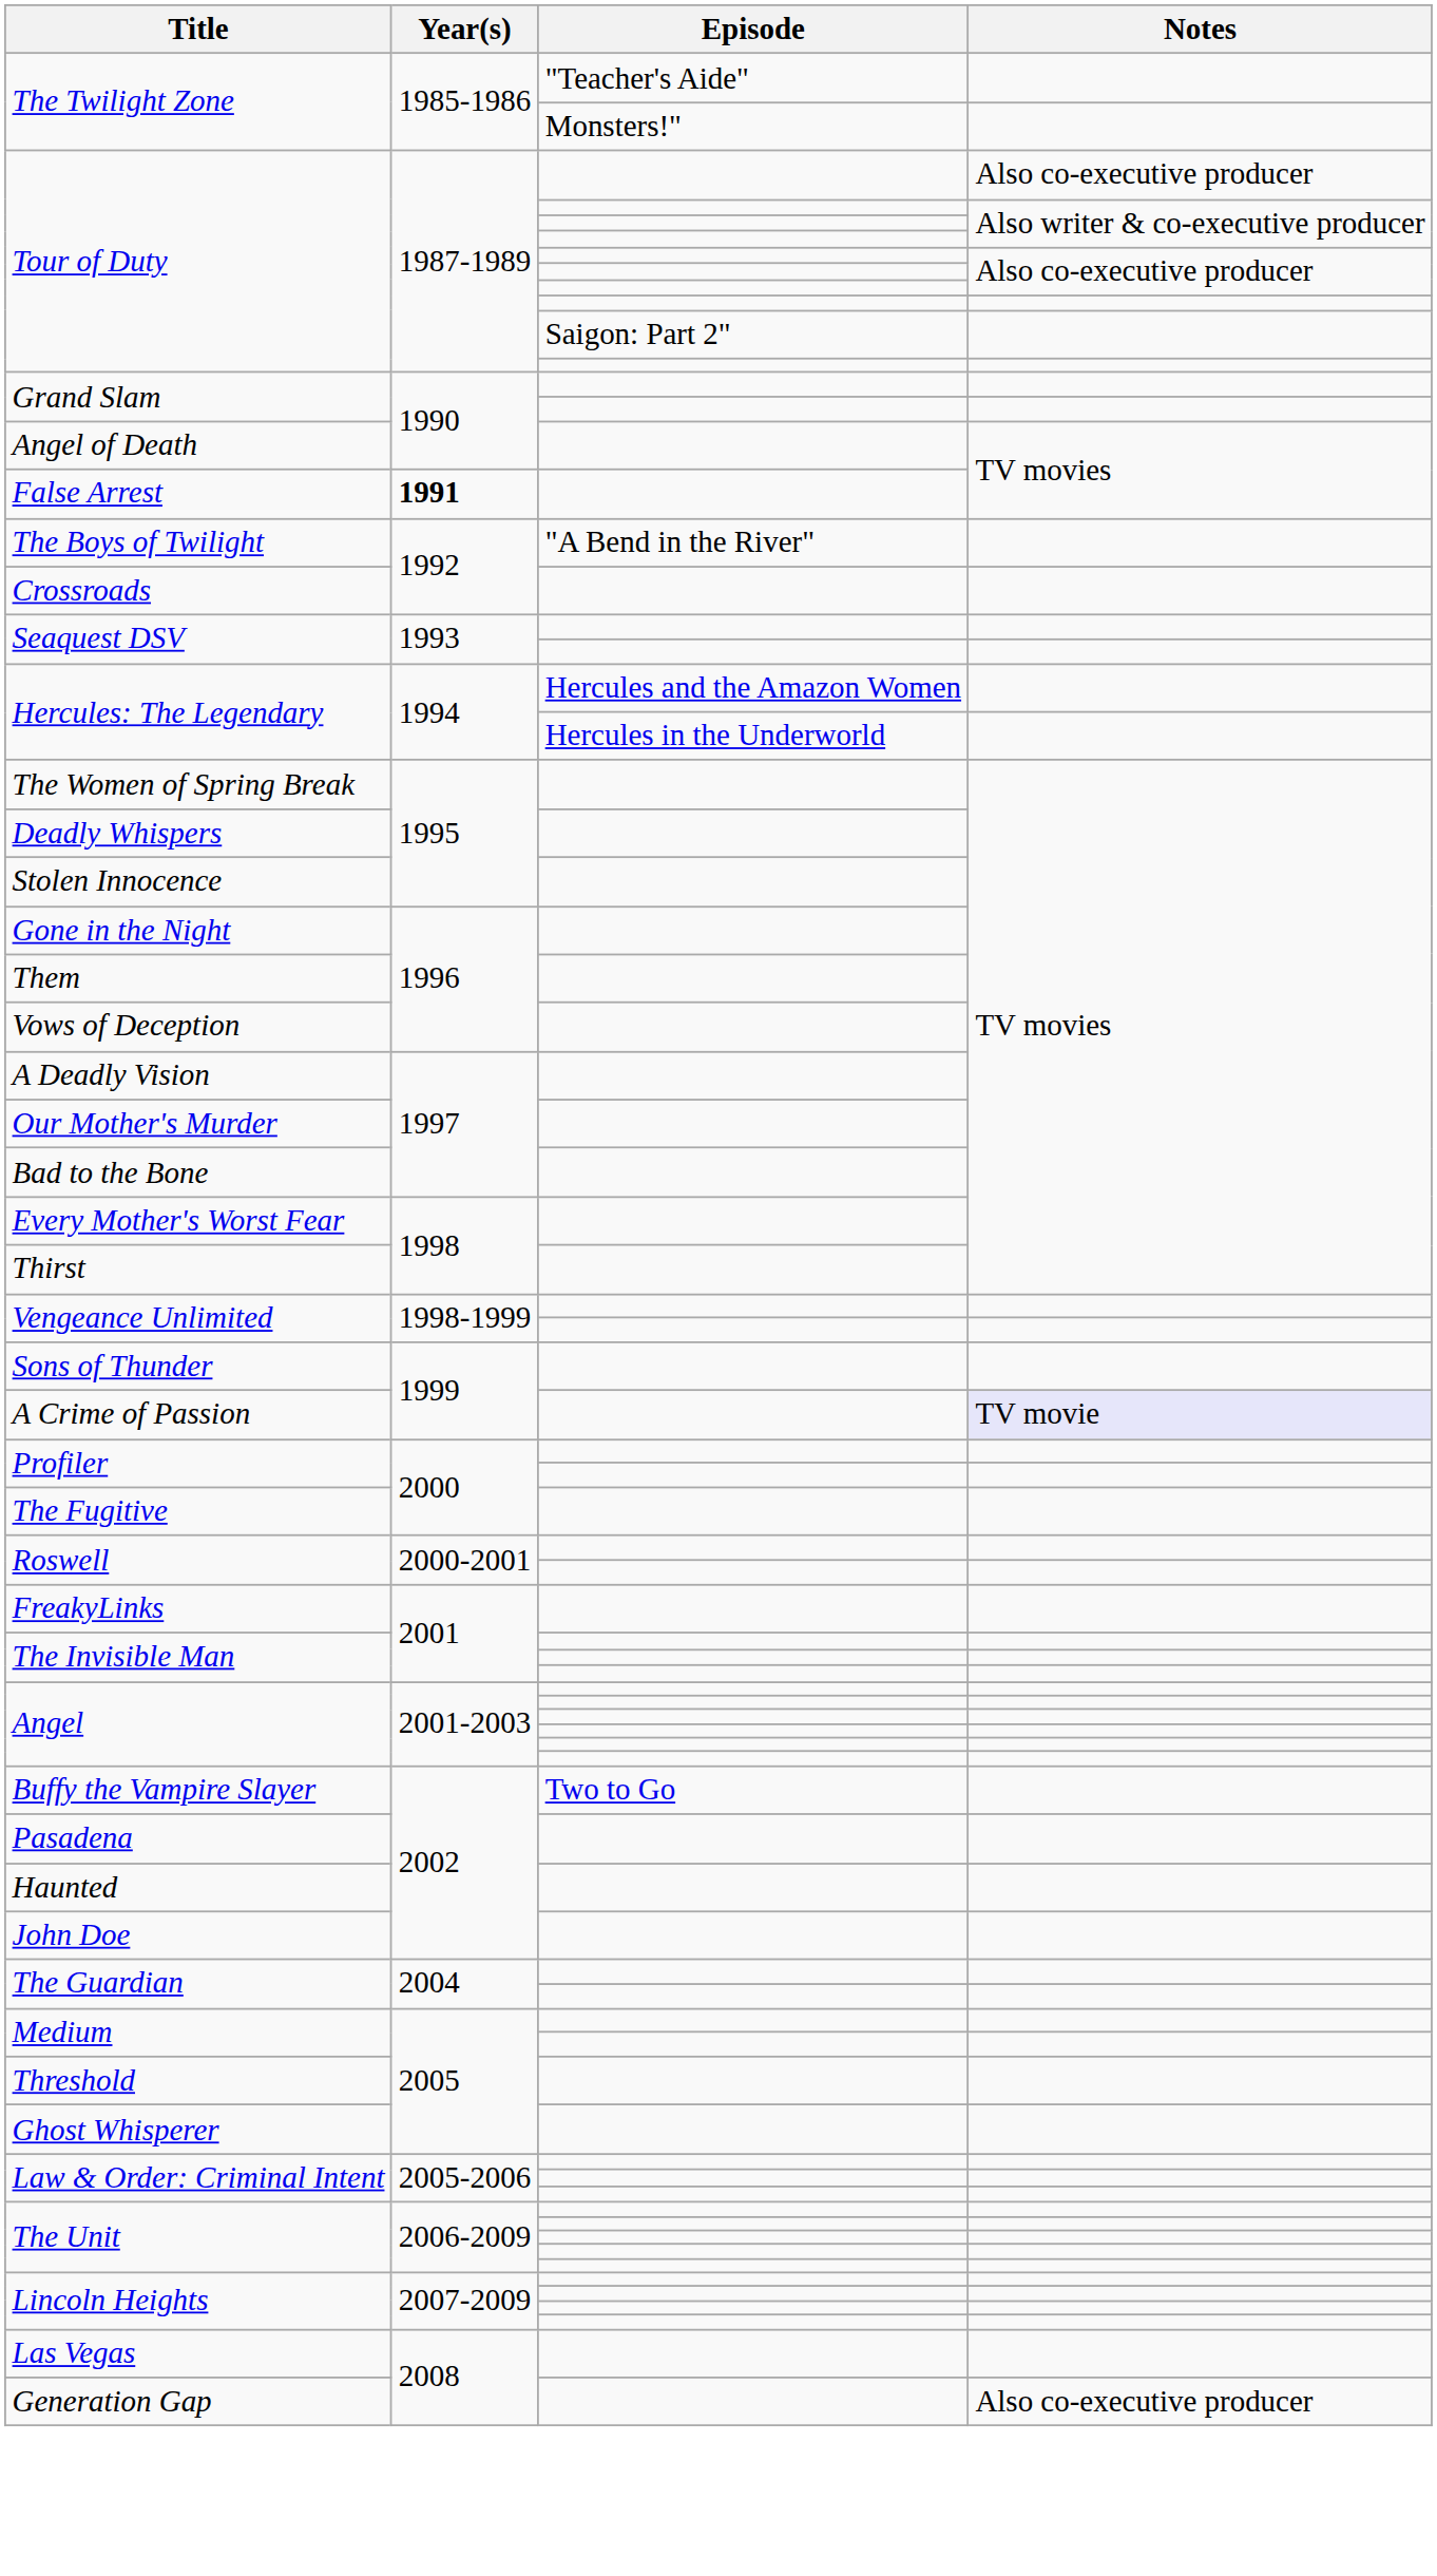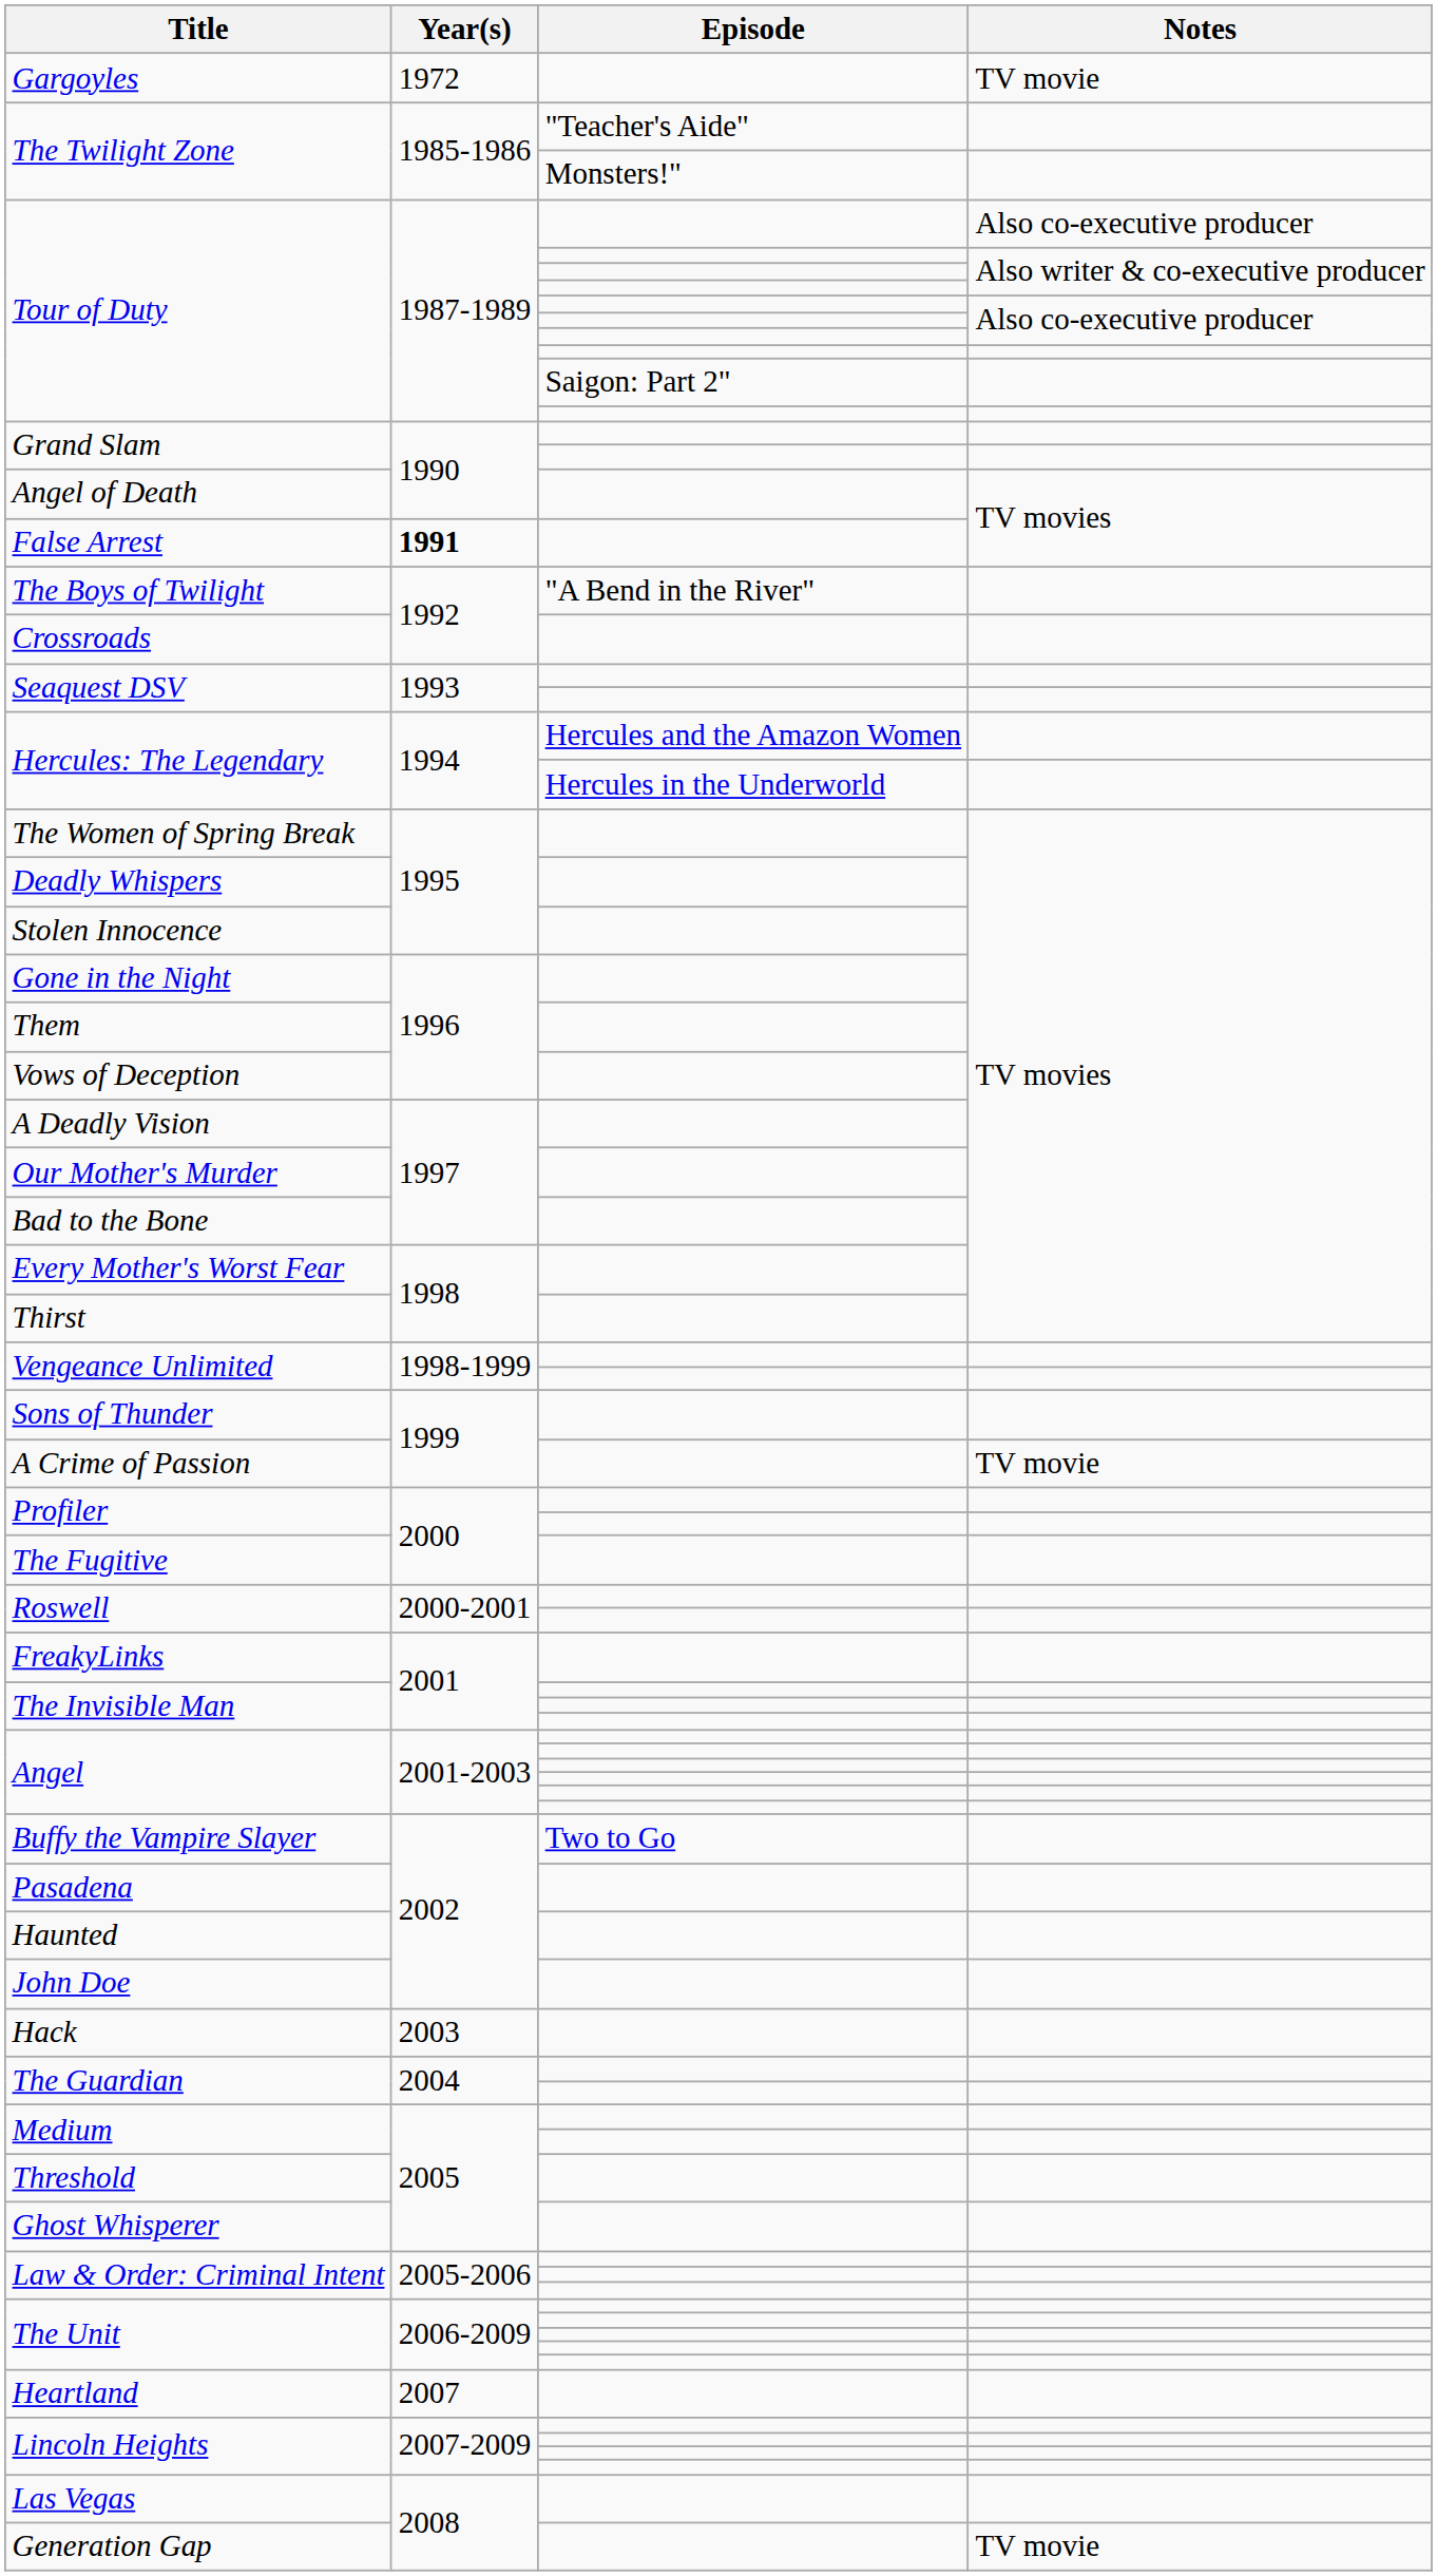 <table class="wikitable sortable">
 <tr>
 <th>Title</th>
 <th>Year(s)</th>
 <th>Episode</th>
 <th>Notes</th>
+</tr>
+<tr>
+<td><em><a href='#'>Gargoyles</a></em></td>
+<td>1972</td>
+<td></td>
+<td>TV movie</td>
 </tr>
 <tr>
 <td rowspan="2"><em><a href='#'>The Twilight Zone</a></em></td>
 <td rowspan="2">1985-1986</td>
 <td>"Teacher's Aide"</td>
 <td></td>
 </tr>
 <tr>
 <td>Monsters!"</td>
 <td></td>
 </tr>
 <tr>
 <td rowspan="10"><em><a href='#'>Tour of Duty</a></em></td>
 <td rowspan="10">1987-1989</td>
 <td></td>
 <td>Also co-executive producer</td>
 </tr>
 <tr>
 <td></td>
 <td rowspan="3">Also writer & co-executive producer</td>
 </tr>
 <tr>
 <td></td>
 </tr>
 <tr>
 <td></td>
 </tr>
 <tr>
 <td></td>
 <td rowspan="3">Also co-executive producer</td>
 </tr>
 <tr>
 <td></td>
 </tr>
 <tr>
 <td></td>
 </tr>
 <tr>
 <td></td>
 <td></td>
 </tr>
 <tr>
 <td>Saigon: Part 2"</td>
 <td></td>
 </tr>
 <tr>
 <td></td>
 <td></td>
 </tr>
 <tr>
 <td rowspan="2"><em>Grand Slam</em></td>
 <td rowspan="3">1990</td>
 <td></td>
 <td></td>
 </tr>
 <tr>
 <td></td>
 <td></td>
 </tr>
 <tr>
 <td><em>Angel of Death</em></td>
 <td></td>
 <td rowspan="2">TV movies</td>
 </tr>
 <tr>
 <td><em><a href='#'>False Arrest</a></em></td>
 <td><strong>1991</strong></td>
 <td></td>
 </tr>
 <tr>
 <td><em><a href='#'>The Boys of Twilight</a></em></td>
 <td rowspan="2">1992</td>
 <td>"A Bend in the River"</td>
 <td></td>
 </tr>
 <tr>
 <td><em><a href='#'>Crossroads</a></em></td>
 <td></td>
 <td></td>
 </tr>
 <tr>
 <td rowspan="2"><em><a href='#'>Seaquest DSV</a></em></td>
 <td rowspan="2">1993</td>
 <td></td>
 <td></td>
 </tr>
 <tr>
 <td></td>
 <td></td>
 </tr>
 <tr>
 <td rowspan="2"><em><a href='#'>Hercules: The Legendary</a></em></td>
 <td rowspan="2">1994</td>
 <td><a href='#'>Hercules and the Amazon Women</a></td>
 <td></td>
 </tr>
 <tr>
 <td><a href='#'>Hercules in the Underworld</a></td>
 <td></td>
 </tr>
 <tr>
 <td><em>The Women of Spring Break</em></td>
 <td rowspan="3">1995</td>
 <td></td>
 <td rowspan="11">TV movies</td>
 </tr>
 <tr>
 <td><em><a href='#'>Deadly Whispers</a></em></td>
 <td></td>
 </tr>
 <tr>
 <td><em>Stolen Innocence</em></td>
 <td></td>
 </tr>
 <tr>
 <td><em><a href='#'>Gone in the Night</a></em></td>
 <td rowspan="3">1996</td>
 <td></td>
 </tr>
 <tr>
 <td><em>Them</em></td>
 <td></td>
 </tr>
 <tr>
 <td><em>Vows of Deception</em></td>
 <td></td>
 </tr>
 <tr>
 <td><em>A Deadly Vision</em></td>
 <td rowspan="3">1997</td>
 <td></td>
 </tr>
 <tr>
 <td><em><a href='#'>Our Mother's Murder</a></em></td>
 <td></td>
 </tr>
 <tr>
 <td><em>Bad to the Bone</em></td>
 <td></td>
 </tr>
 <tr>
 <td><em><a href='#'>Every Mother's Worst Fear</a></em></td>
 <td rowspan="2">1998</td>
 <td></td>
 </tr>
 <tr>
 <td><em>Thirst</em></td>
 <td></td>
 </tr>
 <tr>
 <td rowspan="2"><em><a href='#'>Vengeance Unlimited</a></em></td>
 <td rowspan="2">1998-1999</td>
 <td></td>
 <td></td>
 </tr>
 <tr>
 <td></td>
 <td></td>
 </tr>
 <tr>
 <td><em><a href='#'>Sons of Thunder</a></em></td>
 <td rowspan="2">1999</td>
 <td></td>
 <td></td>
 </tr>
 <tr>
 <td><em>A Crime of Passion</em></td>
 <td></td>
-<td style="background: lavender;">TV movie</td>
+<td>TV movie</td>
 </tr>
 <tr>
 <td rowspan="2"><a href='#'><em>Profiler</em></a></td>
 <td rowspan="3">2000</td>
 <td></td>
 <td></td>
 </tr>
 <tr>
 <td></td>
 <td></td>
 </tr>
 <tr>
 <td><em><a href='#'>The Fugitive</a></em></td>
 <td></td>
 <td></td>
 </tr>
 <tr>
 <td rowspan="2"><em><a href='#'>Roswell</a></em></td>
 <td rowspan="2">2000-2001</td>
 <td></td>
 <td></td>
 </tr>
 <tr>
 <td></td>
 <td></td>
 </tr>
 <tr>
 <td><em><a href='#'>FreakyLinks</a></em></td>
 <td rowspan="4">2001</td>
 <td></td>
 <td></td>
 </tr>
 <tr>
 <td rowspan="3"><em><a href='#'>The Invisible Man</a></em></td>
 <td></td>
 <td></td>
 </tr>
 <tr>
 <td></td>
 <td></td>
 </tr>
 <tr>
 <td></td>
 <td></td>
 </tr>
 <tr>
 <td rowspan="6"><em><a href='#'>Angel</a></em></td>
 <td rowspan="6">2001-2003</td>
 <td></td>
 <td></td>
 </tr>
 <tr>
 <td></td>
 <td></td>
 </tr>
 <tr>
 <td></td>
 <td></td>
 </tr>
 <tr>
 <td></td>
 <td></td>
 </tr>
 <tr>
 <td></td>
 <td></td>
 </tr>
 <tr>
 <td></td>
 <td></td>
 </tr>
 <tr>
 <td><em><a href='#'>Buffy the Vampire Slayer</a></em></td>
 <td rowspan="4">2002</td>
 <td><a href='#'>Two to Go</a></td>
 <td></td>
 </tr>
 <tr>
 <td><em><a href='#'>Pasadena</a></em></td>
 <td></td>
 <td></td>
 </tr>
 <tr>
 <td><em>Haunted</em></td>
 <td></td>
 <td></td>
 </tr>
 <tr>
 <td><em><a href='#'>John Doe</a></em></td>
 <td></td>
 <td></td>
 </tr>
 <tr>
+<td><em>Hack</em></td>
+<td>2003</td>
+<td></td>
+<td></td>
+</tr>
+<tr>
 <td rowspan="2"><em><a href='#'>The Guardian</a></em></td>
 <td rowspan="2">2004</td>
 <td></td>
 <td></td>
 </tr>
 <tr>
 <td></td>
 <td></td>
 </tr>
 <tr>
 <td rowspan="2"><em><a href='#'>Medium</a></em></td>
 <td rowspan="4">2005</td>
 <td></td>
 <td></td>
 </tr>
 <tr>
 <td></td>
 <td></td>
 </tr>
 <tr>
 <td><em><a href='#'>Threshold</a></em></td>
 <td></td>
 <td></td>
 </tr>
 <tr>
 <td><em><a href='#'>Ghost Whisperer</a></em></td>
 <td></td>
 <td></td>
 </tr>
 <tr>
 <td rowspan="3"><em><a href='#'>Law & Order: Criminal Intent</a></em></td>
 <td rowspan="3">2005-2006</td>
 <td></td>
 <td></td>
 </tr>
 <tr>
 <td></td>
 <td></td>
 </tr>
 <tr>
 <td></td>
 <td></td>
 </tr>
 <tr>
 <td rowspan="5"><em><a href='#'>The Unit</a></em></td>
 <td rowspan="5">2006-2009</td>
 <td></td>
 <td></td>
 </tr>
 <tr>
 <td></td>
 <td></td>
 </tr>
 <tr>
 <td></td>
 <td></td>
 </tr>
 <tr>
 <td></td>
 <td></td>
 </tr>
 <tr>
 <td></td>
 <td></td>
 </tr>
 <tr>
+<td><em><a href='#'>Heartland</a></em></td>
+<td>2007</td>
+<td></td>
+<td></td>
+</tr>
+<tr>
 <td rowspan="4"><em><a href='#'>Lincoln Heights</a></em></td>
 <td rowspan="4">2007-2009</td>
 <td></td>
 <td></td>
 </tr>
 <tr>
 <td></td>
 <td></td>
 </tr>
 <tr>
 <td></td>
 <td></td>
 </tr>
 <tr>
 <td></td>
 <td></td>
 </tr>
 <tr>
 <td><em><a href='#'>Las Vegas</a></em></td>
 <td rowspan="2">2008</td>
 <td></td>
 <td></td>
 </tr>
 <tr>
 <td><em>Generation Gap</em></td>
 <td></td>
-<td>Also co-executive producer</td>
+<td>TV movie</td>
 </tr>
 </table>
